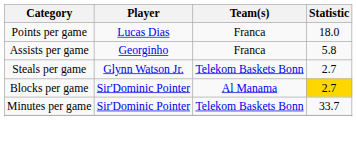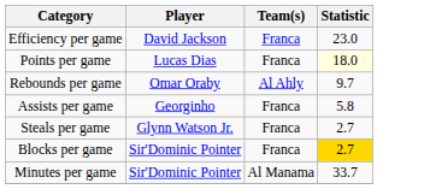 <table class="wikitable" style="text-align:center">
 <tr>
 <th>Category</th>
 <th>Player</th>
 <th>Team(s)</th>
 <th>Statistic</th>
 </tr>
 <tr>
+<td>Efficiency per game</td>
+<td><a href='#'>David Jackson</a></td>
+<td><a href='#'>Franca</a></td>
+<td>23.0</td>
+</tr>
+<tr>
 <td>Points per game</td>
 <td><a href='#'>Lucas Dias</a></td>
 <td>Franca</td>
-<td>18.0</td>
+<td style="background: lightyellow;">18.0</td>
+</tr>
+<tr>
+<td>Rebounds per game</td>
+<td><a href='#'>Omar Oraby</a></td>
+<td><a href='#'>Al Ahly</a></td>
+<td>9.7</td>
 </tr>
 <tr>
 <td>Assists per game</td>
 <td><a href='#'>Georginho</a></td>
 <td>Franca</td>
 <td>5.8</td>
 </tr>
 <tr>
 <td>Steals per game</td>
 <td><a href='#'>Glynn Watson Jr.</a></td>
-<td><a href='#'>Telekom Baskets Bonn</a></td>
+<td>Franca</td>
 <td>2.7</td>
 </tr>
 <tr>
 <td>Blocks per game</td>
 <td><a href='#'>Sir'Dominic Pointer</a></td>
-<td><a href='#'>Al Manama</a></td>
+<td>Franca</td>
 <td style="background: gold;">2.7</td>
 </tr>
 <tr>
 <td>Minutes per game</td>
 <td><a href='#'>Sir'Dominic Pointer</a></td>
-<td><a href='#'>Telekom Baskets Bonn</a></td>
+<td>Al Manama</td>
 <td>33.7</td>
 </tr>
 <tr>
 </tr>
 <tr>
 </tr>
 </table>
